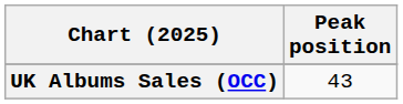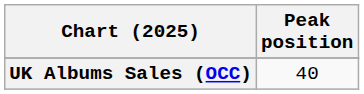 <table class="wikitable sortable plainrowheaders" style="text-align:center">
 <tr>
 <th scope="col">Chart (2025)</th>
 <th scope="col">Peak<br>position</th>
 </tr>
 <tr>
 </tr>
 <tr>
 <th scope="row">UK Albums Sales (<a href='#'>OCC</a>)</th>
-<td>43</td>
+<td>40</td>
 </tr>
 </table>
